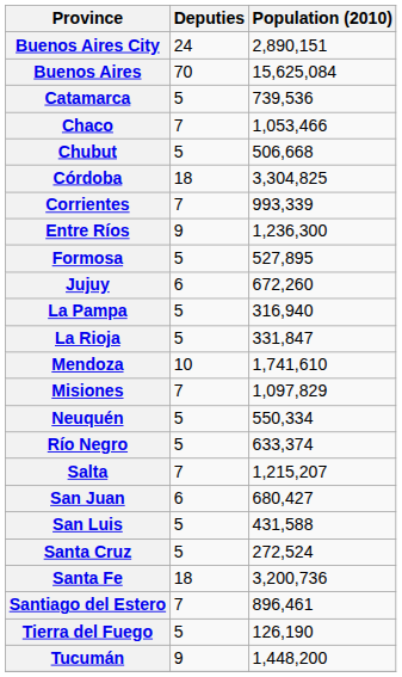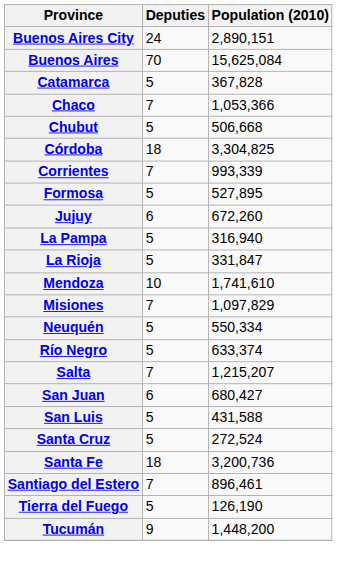 <table class="wikitable sortable">
 <tr>
 <th>Province</th>
 <th>Deputies</th>
 <th>Population (2010)</th>
 </tr>
 <tr>
 <th><a href='#'>Buenos Aires City</a></th>
 <td>24</td>
 <td>2,890,151</td>
 </tr>
 <tr>
 <th><a href='#'>Buenos Aires</a></th>
 <td>70</td>
 <td>15,625,084</td>
 </tr>
 <tr>
 <th><a href='#'>Catamarca</a></th>
 <td>5</td>
-<td>739,536</td>
+<td>367,828</td>
 </tr>
 <tr>
 <th><a href='#'>Chaco</a></th>
 <td>7</td>
-<td>1,053,466</td>
+<td>1,053,366</td>
 </tr>
 <tr>
 <th><a href='#'>Chubut</a></th>
 <td>5</td>
 <td>506,668</td>
 </tr>
 <tr>
 <th><a href='#'>Córdoba</a></th>
 <td>18</td>
 <td>3,304,825</td>
 </tr>
 <tr>
 <th><a href='#'>Corrientes</a></th>
 <td>7</td>
 <td>993,339</td>
-</tr>
-<tr>
-<th><a href='#'>Entre Ríos</a></th>
-<td>9</td>
-<td>1,236,300</td>
 </tr>
 <tr>
 <th><a href='#'>Formosa</a></th>
 <td>5</td>
 <td>527,895</td>
 </tr>
 <tr>
 <th><a href='#'>Jujuy</a></th>
 <td>6</td>
 <td>672,260</td>
 </tr>
 <tr>
 <th><a href='#'>La Pampa</a></th>
 <td>5</td>
 <td>316,940</td>
 </tr>
 <tr>
 <th><a href='#'>La Rioja</a></th>
 <td>5</td>
 <td>331,847</td>
 </tr>
 <tr>
 <th><a href='#'>Mendoza</a></th>
 <td>10</td>
 <td>1,741,610</td>
 </tr>
 <tr>
 <th><a href='#'>Misiones</a></th>
 <td>7</td>
 <td>1,097,829</td>
 </tr>
 <tr>
 <th><a href='#'>Neuquén</a></th>
 <td>5</td>
 <td>550,334</td>
 </tr>
 <tr>
 <th><a href='#'>Río Negro</a></th>
 <td>5</td>
 <td>633,374</td>
 </tr>
 <tr>
 <th><a href='#'>Salta</a></th>
 <td>7</td>
 <td>1,215,207</td>
 </tr>
 <tr>
 <th><a href='#'>San Juan</a></th>
 <td>6</td>
 <td>680,427</td>
 </tr>
 <tr>
 <th><a href='#'>San Luis</a></th>
 <td>5</td>
 <td>431,588</td>
 </tr>
 <tr>
 <th><a href='#'>Santa Cruz</a></th>
 <td>5</td>
 <td>272,524</td>
 </tr>
 <tr>
 <th><a href='#'>Santa Fe</a></th>
 <td>18</td>
 <td>3,200,736</td>
 </tr>
 <tr>
 <th><a href='#'>Santiago del Estero</a></th>
 <td>7</td>
 <td>896,461</td>
 </tr>
 <tr>
 <th><a href='#'>Tierra del Fuego</a></th>
 <td>5</td>
 <td>126,190</td>
 </tr>
 <tr>
 <th><a href='#'>Tucumán</a></th>
 <td>9</td>
 <td>1,448,200</td>
 </tr>
 <tr>
 </tr>
 </table>
